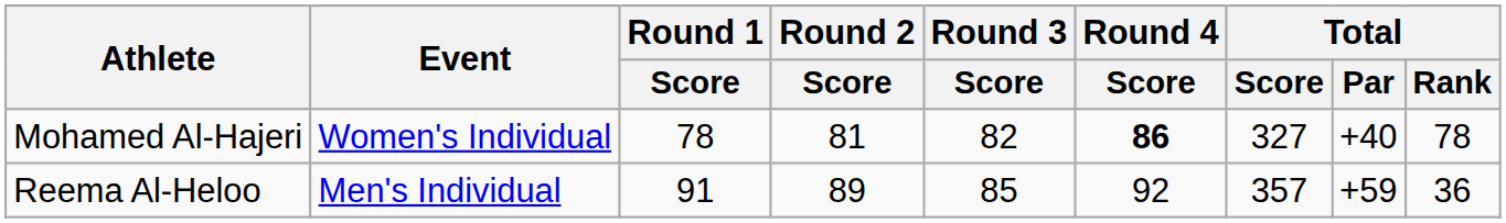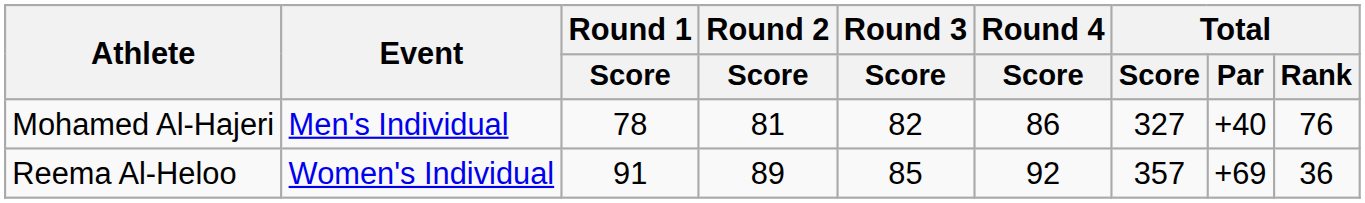 <table class=wikitable style=font-size:90%;text-align:center>
 <tr>
 <th rowspan=2>Athlete</th>
 <th rowspan=2>Event</th>
 <th>Round 1</th>
 <th>Round 2</th>
 <th>Round 3</th>
 <th>Round 4</th>
 <th colspan=3>Total</th>
 </tr>
 <tr style="font-size:95%">
 <th>Score</th>
 <th>Score</th>
 <th>Score</th>
 <th>Score</th>
 <th>Score</th>
 <th>Par</th>
 <th>Rank</th>
 </tr>
 <tr>
 <td align=left>Mohamed Al-Hajeri</td>
-<td align=left><a href='#'>Women's Individual</a></td>
+<td align=left><a href='#'>Men's Individual</a></td>
 <td>78</td>
 <td>81</td>
 <td>82</td>
-<td><strong>86</strong></td>
+<td>86</td>
 <td>327</td>
 <td>+40</td>
-<td>78</td>
+<td>76</td>
 </tr>
 <tr>
 <td align=left>Reema Al-Heloo</td>
-<td align=left><a href='#'>Men's Individual</a></td>
+<td align=left><a href='#'>Women's Individual</a></td>
 <td>91</td>
 <td>89</td>
 <td>85</td>
 <td>92</td>
 <td>357</td>
-<td>+59</td>
+<td>+69</td>
 <td>36</td>
 </tr>
 </table>
